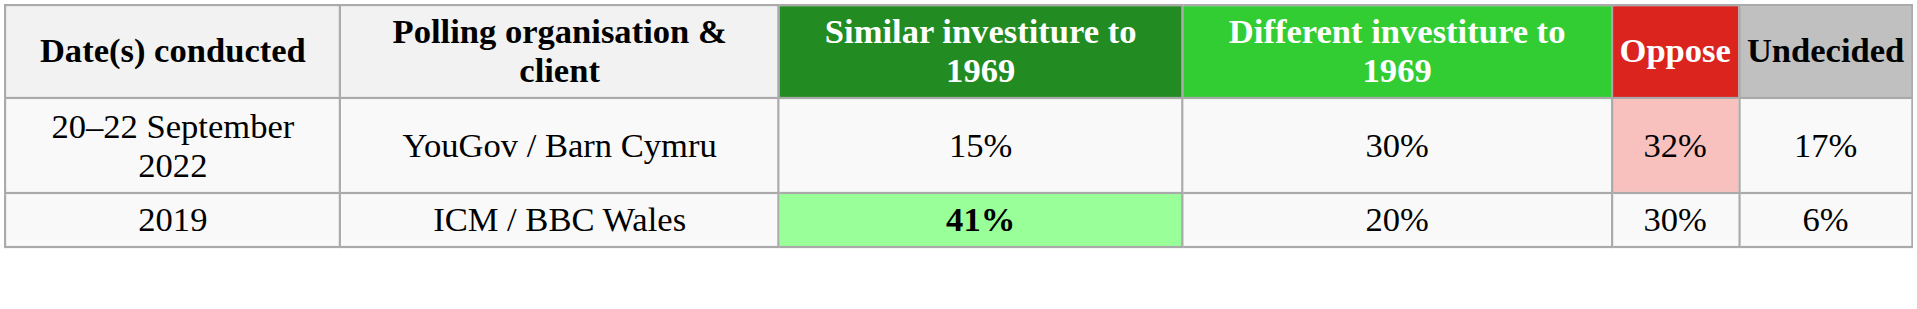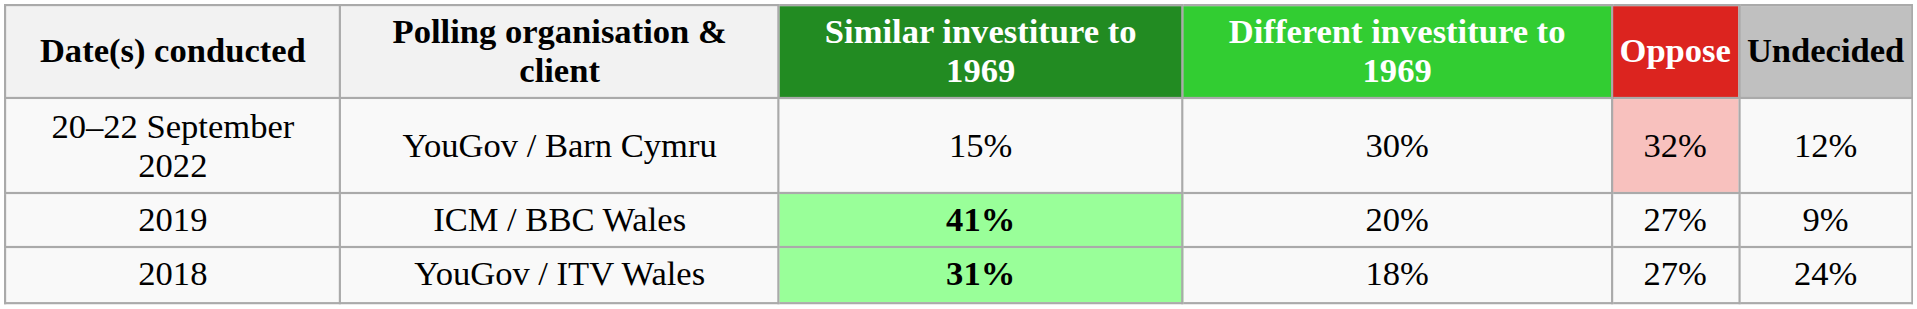 <table class="wikitable" style="text-align:center" width="100%">
 <tr>
 <th>Date(s) conducted</th>
 <th>Polling organisation & client</th>
 <th style="background:forestgreen; color:white;">Similar investiture to 1969</th>
 <th style="background:limegreen; color:white;">Different investiture to 1969</th>
 <th style="background:#dc241f; color:white;">Oppose</th>
 <th style="background:silver;">Undecided</th>
 </tr>
 <tr>
 <td>20–22 September 2022</td>
 <td>YouGov / Barn Cymru</td>
 <td>15%</td>
 <td>30%</td>
 <td style="background: rgb(248, 193, 190); ">32%</td>
-<td>17%</td>
+<td>12%</td>
 </tr>
 <tr>
 <td>2019</td>
 <td>ICM / BBC Wales</td>
 <td style="background: rgb(153, 255, 153);"><strong>41%</strong></td>
 <td>20%</td>
-<td>30%</td>
-<td>6%</td>
+<td>27%</td>
+<td>9%</td>
+</tr>
+<tr>
+<td>2018</td>
+<td>YouGov / ITV Wales</td>
+<td style="background: rgb(153, 255, 153);"><strong>31%</strong></td>
+<td>18%</td>
+<td>27%</td>
+<td>24%</td>
 </tr>
 </table>
